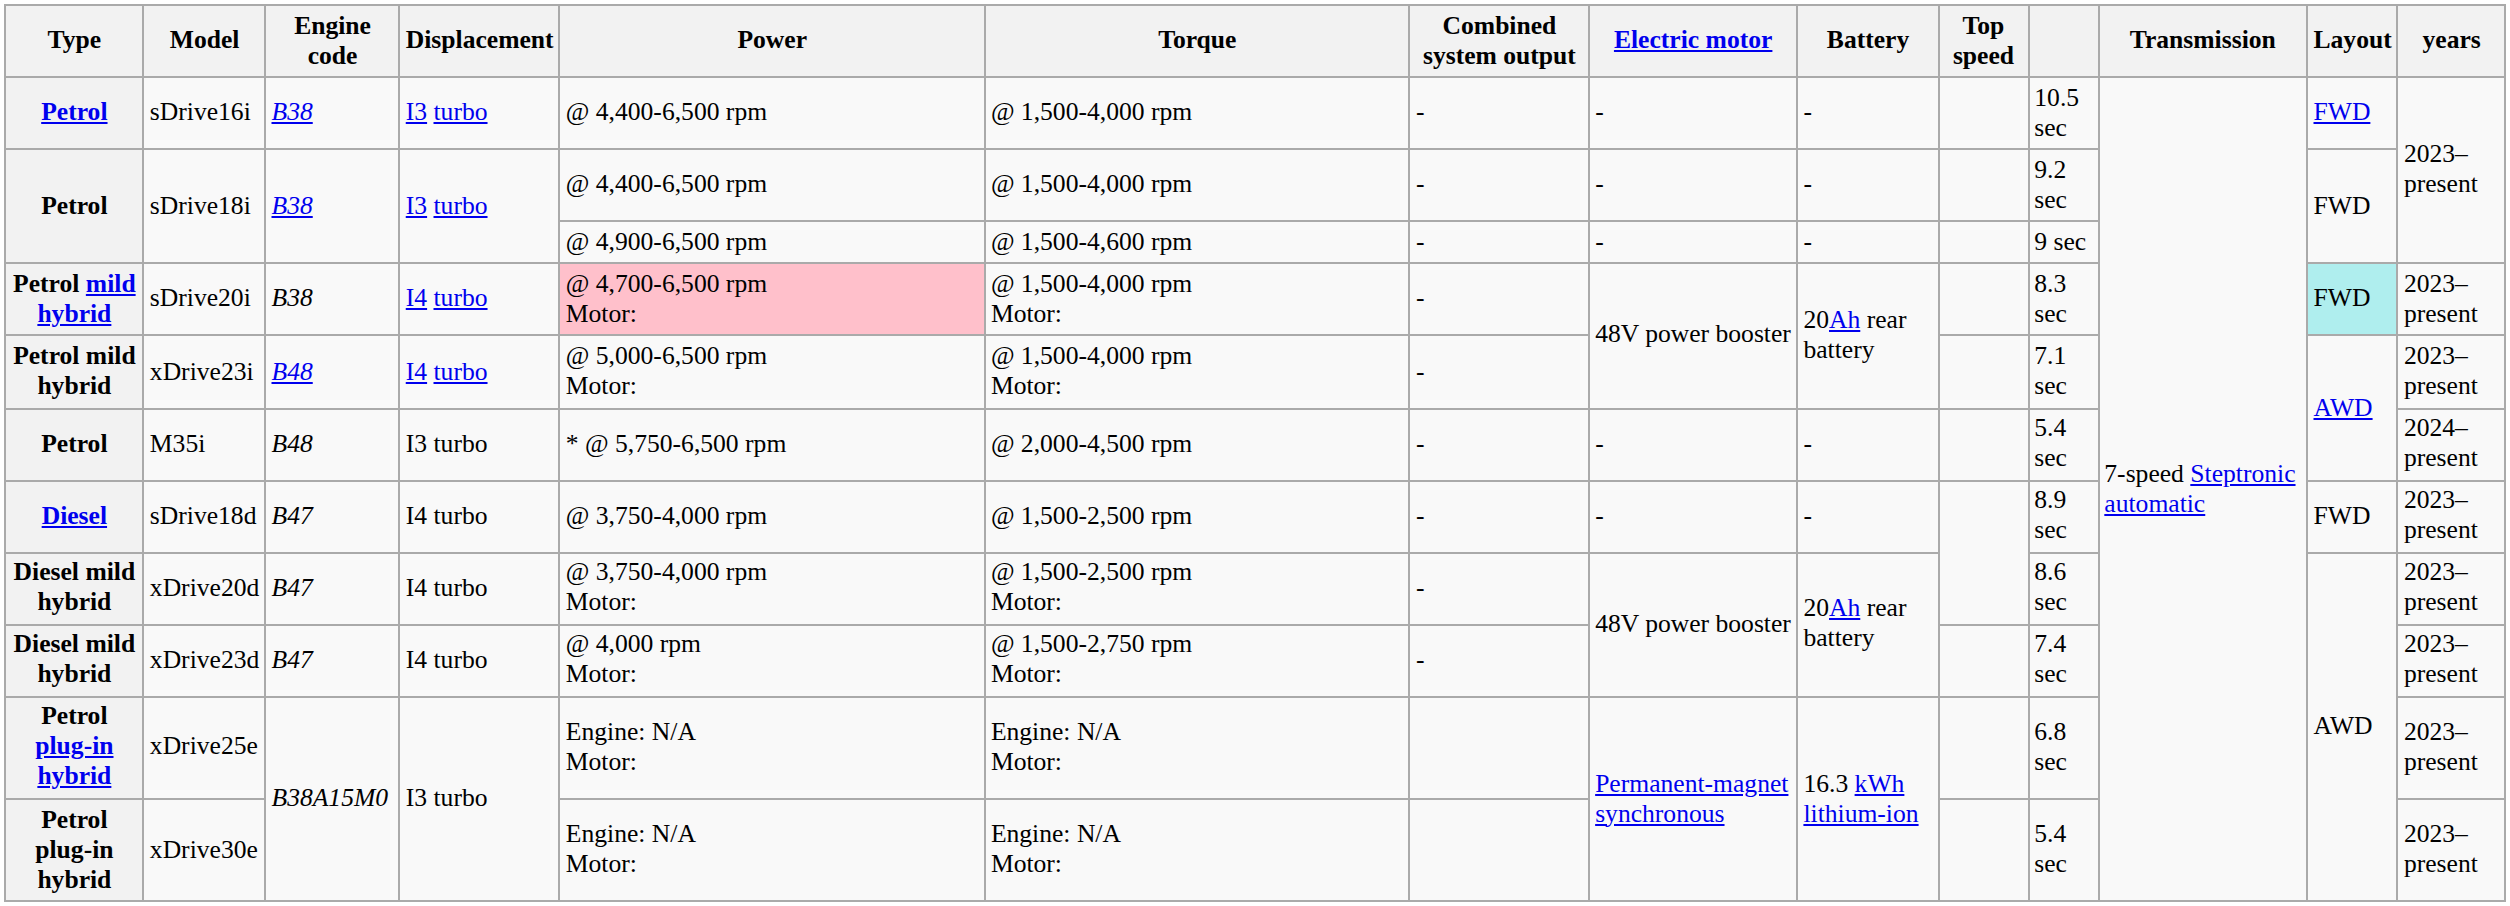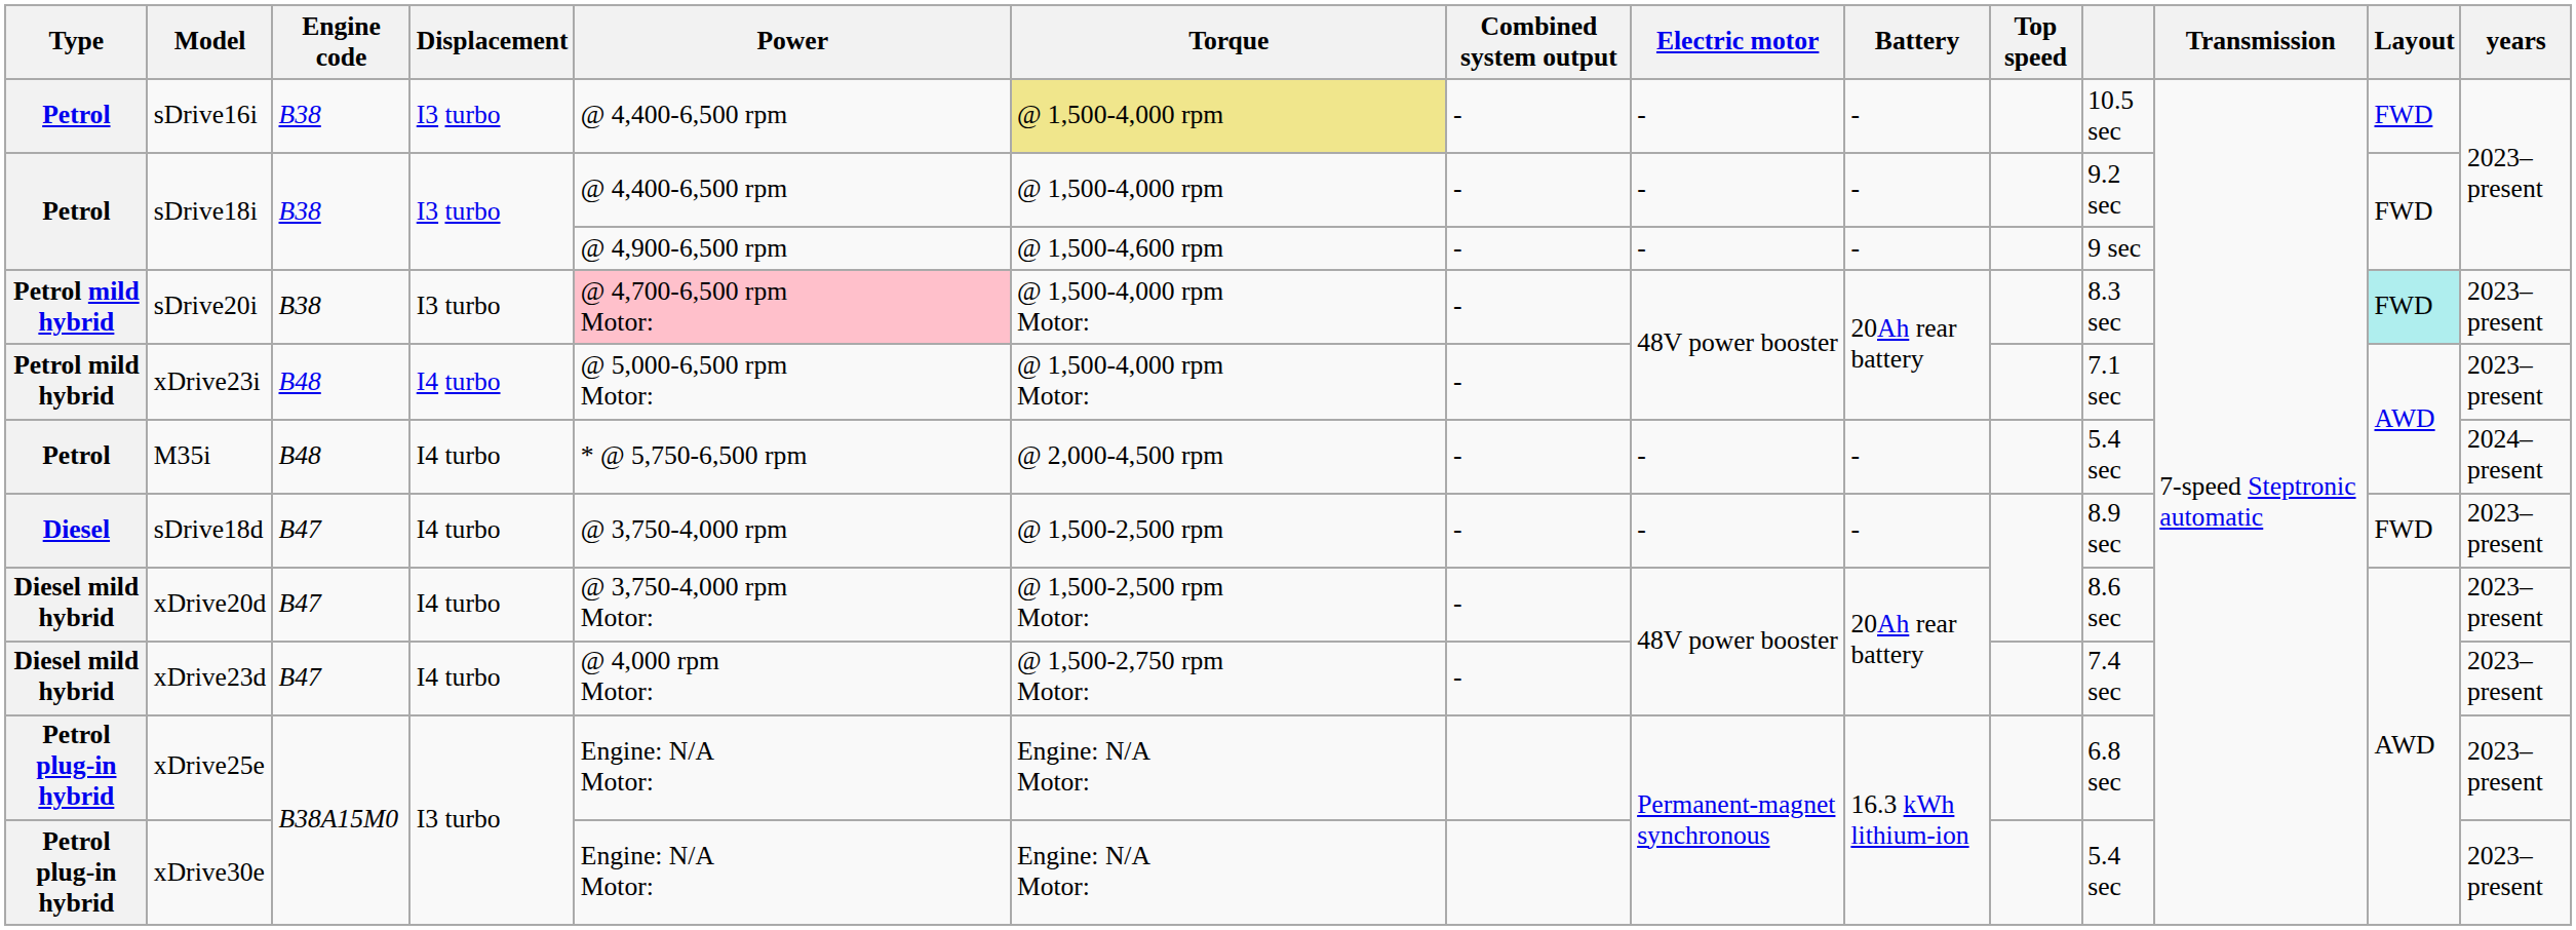 <table class="wikitable" style="text-align:left; font-size:80%;">
 <tr>
 <th>Type</th>
 <th>Model</th>
 <th>Engine code</th>
 <th>Displacement</th>
 <th width="17%">Power</th>
 <th width="17%">Torque</th>
 <th>Combined system output</th>
 <th><a href='#'>Electric motor</a></th>
 <th>Battery</th>
 <th>Top speed</th>
 <th></th>
 <th>Transmission</th>
 <th>Layout</th>
 <th> years</th>
 </tr>
 <tr>
 <th><a href='#'>Petrol</a></th>
 <td>sDrive16i</td>
 <td><em><a href='#'>B38</a></em></td>
 <td> <a href='#'>I3</a> <a href='#'>turbo</a></td>
 <td> @ 4,400-6,500 rpm</td>
-<td> @ 1,500-4,000 rpm</td>
+<td style="background: khaki;"> @ 1,500-4,000 rpm</td>
 <td>-</td>
 <td>-</td>
 <td>-</td>
 <td></td>
 <td>10.5 sec</td>
 <td rowspan="15">7-speed <a href='#'>Steptronic</a> <a href='#'>automatic</a></td>
 <td><a href='#'>FWD</a></td>
 <td rowspan="3">2023–present</td>
 </tr>
 <tr>
 <th rowspan="2">Petrol</th>
 <td rowspan="2">sDrive18i</td>
 <td rowspan="2"><em><a href='#'>B38</a></em></td>
 <td rowspan="2"> <a href='#'>I3</a> <a href='#'>turbo</a></td>
 <td> @ 4,400-6,500 rpm</td>
 <td> @ 1,500-4,000 rpm</td>
 <td>-</td>
 <td>-</td>
 <td>-</td>
 <td></td>
 <td>9.2 sec</td>
 <td rowspan="2">FWD</td>
 </tr>
 <tr>
 <td> @ 4,900-6,500 rpm</td>
 <td> @ 1,500-4,600 rpm</td>
 <td>-</td>
 <td>-</td>
 <td>-</td>
 <td></td>
 <td>9 sec</td>
 </tr>
 <tr>
 <th>Petrol <a href='#'>mild hybrid</a></th>
 <td>sDrive20i</td>
 <td><em>B38</em></td>
-<td> <a href='#'>I4</a> <a href='#'>turbo</a></td>
+<td> I3 turbo</td>
 <td style="background: pink;"> @ 4,700-6,500 rpm<br>Motor: </td>
 <td> @ 1,500-4,000 rpm<br>Motor: </td>
 <td>-</td>
 <td rowspan="2">48V power booster</td>
 <td rowspan="2">20<a href='#'>Ah</a> rear battery</td>
 <td></td>
 <td>8.3 sec</td>
 <td style="background: paleturquoise;">FWD</td>
 <td>2023–present</td>
 </tr>
 <tr>
 <th>Petrol mild hybrid</th>
 <td>xDrive23i</td>
 <td><em><a href='#'>B48</a></em></td>
 <td> <a href='#'>I4</a> <a href='#'>turbo</a></td>
 <td> @ 5,000-6,500 rpm<br>Motor: </td>
 <td> @ 1,500-4,000 rpm<br>Motor: </td>
 <td>-</td>
 <td></td>
 <td>7.1 sec</td>
 <td rowspan="2"><a href='#'>AWD</a></td>
 <td>2023–present</td>
 </tr>
 <tr>
 <th>Petrol</th>
 <td>M35i</td>
 <td><em>B48</em></td>
-<td> I3 turbo</td>
+<td> I4 turbo</td>
 <td>*  @ 5,750-6,500 rpm</td>
 <td> @ 2,000-4,500 rpm</td>
 <td>-</td>
 <td>-</td>
 <td>-</td>
 <td></td>
 <td>5.4 sec</td>
 <td rowspan="2">2024–present</td>
 </tr>
 <tr>
 <th rowspan="2"><a href='#'>Diesel</a></th>
 <td rowspan="2">sDrive18d</td>
 <td rowspan="2"><em>B47</em></td>
 <td rowspan="2"> I4 turbo</td>
 <td rowspan="2"> @ 3,750-4,000 rpm</td>
 <td rowspan="2"> @ 1,500-2,500 rpm</td>
 <td rowspan="2">-</td>
 <td rowspan="2">-</td>
 <td rowspan="2">-</td>
 <td rowspan="4"></td>
 <td rowspan="2">8.9 sec</td>
 <td rowspan="2">FWD</td>
 </tr>
 <tr>
 <td rowspan="2">2023–present</td>
 </tr>
 <tr>
 <th rowspan="2">Diesel mild hybrid</th>
 <td rowspan="2">xDrive20d</td>
 <td rowspan="2"><em>B47</em></td>
 <td rowspan="2"> I4 turbo</td>
 <td rowspan="2"> @ 3,750-4,000 rpm<br>Motor: </td>
 <td rowspan="2"> @ 1,500-2,500 rpm<br>Motor: </td>
 <td rowspan="2">-</td>
 <td rowspan="4">48V power booster</td>
 <td rowspan="4">20<a href='#'>Ah</a> rear battery</td>
 <td rowspan="2">8.6 sec</td>
 <td rowspan="7">AWD</td>
 </tr>
 <tr>
 <td rowspan="2">2023–present</td>
 </tr>
 <tr>
 <th rowspan="2">Diesel mild hybrid</th>
 <td rowspan="2">xDrive23d</td>
 <td rowspan="2"><em>B47</em></td>
 <td rowspan="2"> I4 turbo</td>
 <td rowspan="2"> @ 4,000 rpm<br>Motor: </td>
 <td rowspan="2"> @ 1,500-2,750 rpm<br>Motor: </td>
 <td rowspan="2">-</td>
 <td rowspan="2"></td>
 <td rowspan="2">7.4 sec</td>
 </tr>
 <tr>
 <td rowspan="2">2023–present</td>
 </tr>
 <tr>
 <th rowspan="2">Petrol <a href='#'>plug-in hybrid</a></th>
 <td rowspan="2">xDrive25e</td>
 <td rowspan="3"><em>B38A15M0</em></td>
 <td rowspan="3"> I3 turbo</td>
 <td rowspan="2">Engine: N/A<br>Motor: </td>
 <td rowspan="2">Engine: N/A<br>Motor: </td>
 <td rowspan="2"></td>
 <td rowspan="3"><a href='#'>Permanent-magnet synchronous</a></td>
 <td rowspan="3">16.3 <a href='#'>kWh</a> <a href='#'>lithium-ion</a></td>
 <td rowspan="2"></td>
 <td rowspan="2">6.8 sec</td>
 </tr>
 <tr>
 <td rowspan="1">2023–present</td>
 </tr>
 <tr>
 <th>Petrol plug-in hybrid</th>
 <td>xDrive30e</td>
 <td>Engine: N/A<br>Motor: </td>
 <td>Engine: N/A<br>Motor: </td>
 <td></td>
 <td></td>
 <td>5.4 sec</td>
 <td>2023–present</td>
 </tr>
 <tr>
 </tr>
 </table>
